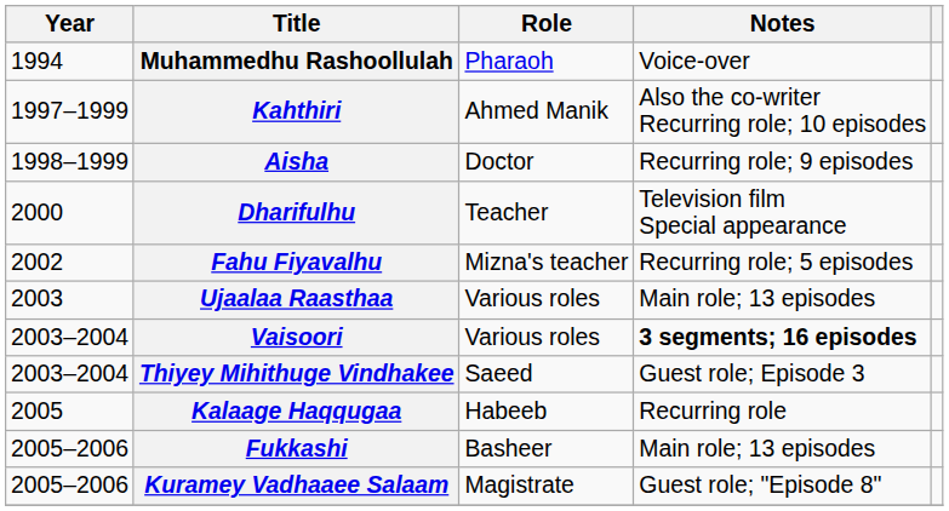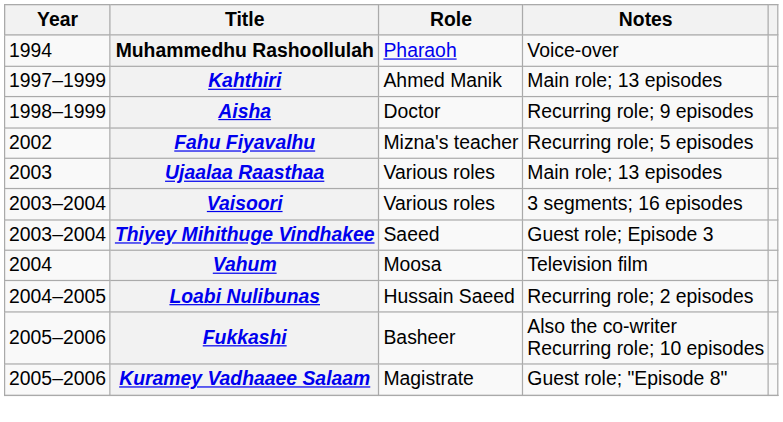 <table class="wikitable sortable plainrowheaders">
 <tr style="background:#ccc; text-align:center;">
 <th scope="col">Year</th>
 <th scope="col">Title</th>
 <th scope="col">Role</th>
 <th scope="col">Notes</th>
 <th scope="col" class="unsortable"></th>
 </tr>
 <tr>
 <td>1994</td>
 <th scope="row">Muhammedhu Rashoollulah</th>
 <td><a href='#'>Pharaoh</a></td>
 <td>Voice-over</td>
 </tr>
 <tr>
 <td>1997–1999</td>
 <th scope="row"><em><a href='#'>Kahthiri</a></em></th>
 <td>Ahmed Manik</td>
-<td>Also the co-writer<br>Recurring role; 10 episodes</td>
+<td>Main role; 13 episodes</td>
 <td style="text-align: center;"></td>
 </tr>
 <tr>
 <td>1998–1999</td>
 <th scope="row"><em><a href='#'>Aisha</a></em></th>
 <td>Doctor</td>
 <td>Recurring role; 9 episodes</td>
 <td style="text-align: center;"></td>
-</tr>
-<tr>
-<td>2000</td>
-<th scope="row"><em><a href='#'>Dharifulhu</a></em></th>
-<td>Teacher</td>
-<td>Television film<br>Special appearance</td>
-<td></td>
 </tr>
 <tr>
 <td>2002</td>
 <th scope="row"><em><a href='#'>Fahu Fiyavalhu</a></em></th>
 <td>Mizna's teacher</td>
 <td>Recurring role; 5 episodes</td>
 <td style="text-align: center;"></td>
 </tr>
 <tr>
 <td>2003</td>
 <th scope="row"><em><a href='#'>Ujaalaa Raasthaa</a></em></th>
 <td>Various roles</td>
 <td>Main role; 13 episodes</td>
 <td style="text-align: center;"></td>
 </tr>
 <tr>
 <td>2003–2004</td>
 <th scope="row"><em><a href='#'>Vaisoori</a></em></th>
 <td>Various roles</td>
-<td><strong>3 segments; 16 episodes</strong></td>
+<td>3 segments; 16 episodes</td>
 <td style="text-align: center;"></td>
 </tr>
 <tr>
 <td>2003–2004</td>
 <th scope="row"><em><a href='#'>Thiyey Mihithuge Vindhakee</a></em></th>
 <td>Saeed</td>
 <td>Guest role; Episode 3</td>
 <td style="text-align: center;"></td>
 </tr>
 <tr>
-<td>2005</td>
-<th scope="row"><em><a href='#'>Kalaage Haqqugaa</a></em></th>
-<td>Habeeb</td>
-<td>Recurring role</td>
+<td>2004</td>
+<th scope="row"><em><a href='#'>Vahum</a></em></th>
+<td>Moosa</td>
+<td>Television film</td>
+<td></td>
+</tr>
+<tr>
+<td>2004–2005</td>
+<th scope="row"><em><a href='#'>Loabi Nulibunas</a></em></th>
+<td>Hussain Saeed</td>
+<td>Recurring role; 2 episodes</td>
 <td style="text-align: center;"></td>
 </tr>
 <tr>
 <td>2005–2006</td>
 <th scope="row"><em><a href='#'>Fukkashi</a></em></th>
 <td>Basheer</td>
-<td>Main role; 13 episodes</td>
+<td>Also the co-writer<br>Recurring role; 10 episodes</td>
 <td style="text-align: center;"></td>
 </tr>
 <tr>
 <td>2005–2006</td>
 <th scope="row"><em><a href='#'>Kuramey Vadhaaee Salaam</a></em></th>
 <td>Magistrate</td>
 <td>Guest role; "Episode 8"</td>
 <td style="text-align: center;"></td>
 </tr>
 <tr>
 </tr>
 </table>
